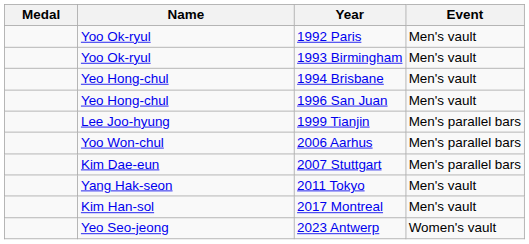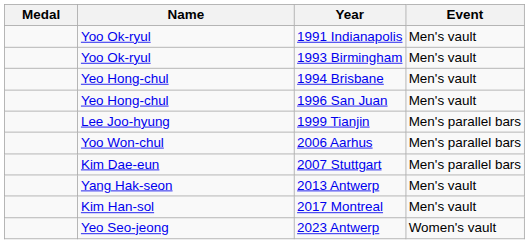 <table class="wikitable sortable">
 <tr>
 <th style="width:5em;">Medal</th>
 <th width=250>Name</th>
 <th>Year</th>
 <th>Event</th>
 </tr>
 <tr>
 <td></td>
 <td><a href='#'>Yoo Ok-ryul</a></td>
-<td> <a href='#'>1992 Paris</a></td>
+<td> <a href='#'>1991 Indianapolis</a></td>
 <td>Men's vault</td>
 </tr>
 <tr>
 <td></td>
 <td><a href='#'>Yoo Ok-ryul</a></td>
 <td> <a href='#'>1993 Birmingham</a></td>
 <td>Men's vault</td>
 </tr>
 <tr>
 <td></td>
 <td><a href='#'>Yeo Hong-chul</a></td>
 <td> <a href='#'>1994 Brisbane</a></td>
 <td>Men's vault</td>
 </tr>
 <tr>
 <td></td>
 <td><a href='#'>Yeo Hong-chul</a></td>
 <td> <a href='#'>1996 San Juan</a></td>
 <td>Men's vault</td>
 </tr>
 <tr>
 <td></td>
 <td><a href='#'>Lee Joo-hyung</a></td>
 <td> <a href='#'>1999 Tianjin</a></td>
 <td>Men's parallel bars</td>
 </tr>
 <tr>
 <td></td>
 <td><a href='#'>Yoo Won-chul</a></td>
 <td> <a href='#'>2006 Aarhus</a></td>
 <td>Men's parallel bars</td>
 </tr>
 <tr>
 <td></td>
 <td><a href='#'>Kim Dae-eun</a></td>
 <td> <a href='#'>2007 Stuttgart</a></td>
 <td>Men's parallel bars</td>
 </tr>
 <tr>
 <td></td>
 <td><a href='#'>Yang Hak-seon</a></td>
-<td> <a href='#'>2011 Tokyo</a></td>
+<td> <a href='#'>2013 Antwerp</a></td>
 <td>Men's vault</td>
 </tr>
 <tr>
 <td></td>
 <td><a href='#'>Kim Han-sol</a></td>
 <td> <a href='#'>2017 Montreal</a></td>
 <td>Men's vault</td>
 </tr>
 <tr>
 <td></td>
 <td><a href='#'>Yeo Seo-jeong</a></td>
 <td> <a href='#'>2023 Antwerp</a></td>
 <td>Women's vault</td>
 </tr>
 </table>
